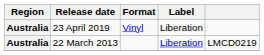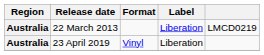 <table class="wikitable plainrowheaders">
 <tr>
 <th>Region</th>
 <th>Release date</th>
 <th>Format</th>
 <th>Label</th>
 <th></th>
 </tr>
 <tr>
 <th scope="row">Australia</th>
+<td>22 March 2013</td>
+<td></td>
+<td><a href='#'>Liberation</a></td>
+<td>LMCD0219</td>
+</tr>
+<tr>
+<th scope="row">Australia</th>
 <td>23 April 2019</td>
 <td><a href='#'>Vinyl</a></td>
 <td>Liberation</td>
 <td></td>
 </tr>
 <tr>
-<th scope="row">Australia</th>
-<td>22 March 2013</td>
-<td></td>
-<td><a href='#'>Liberation</a></td>
-<td>LMCD0219</td>
-</tr>
-<tr>
 </tr>
 </table>
